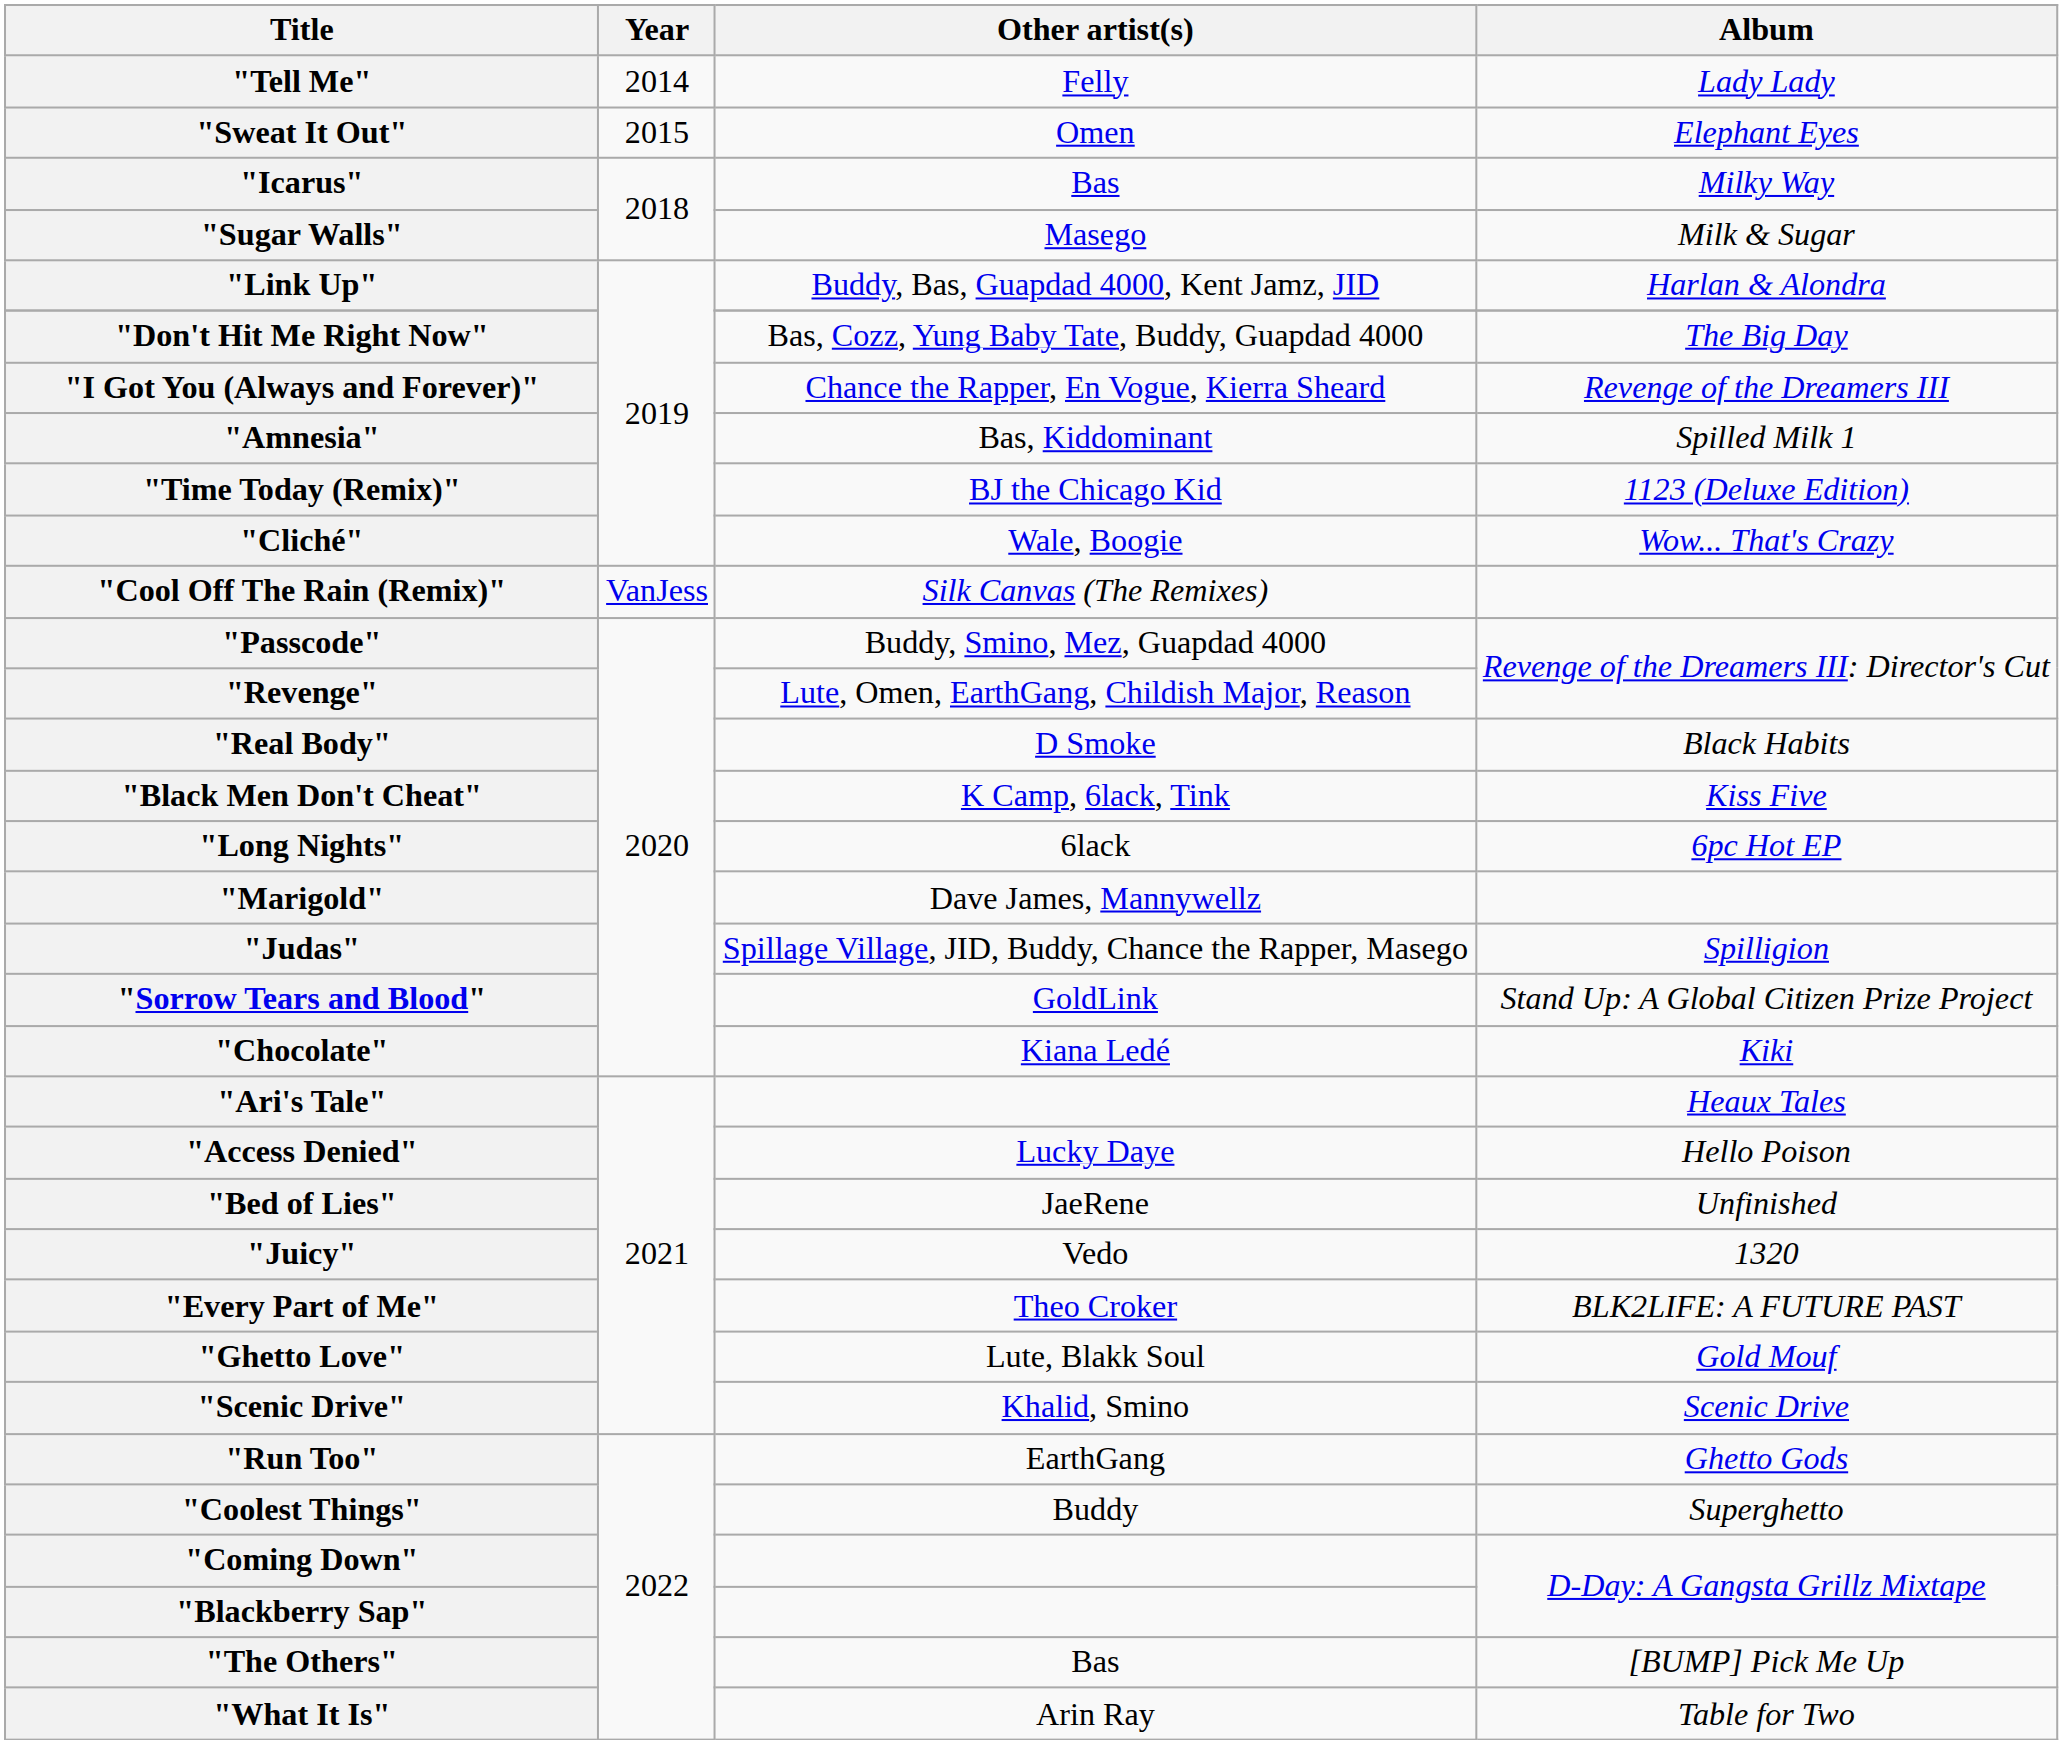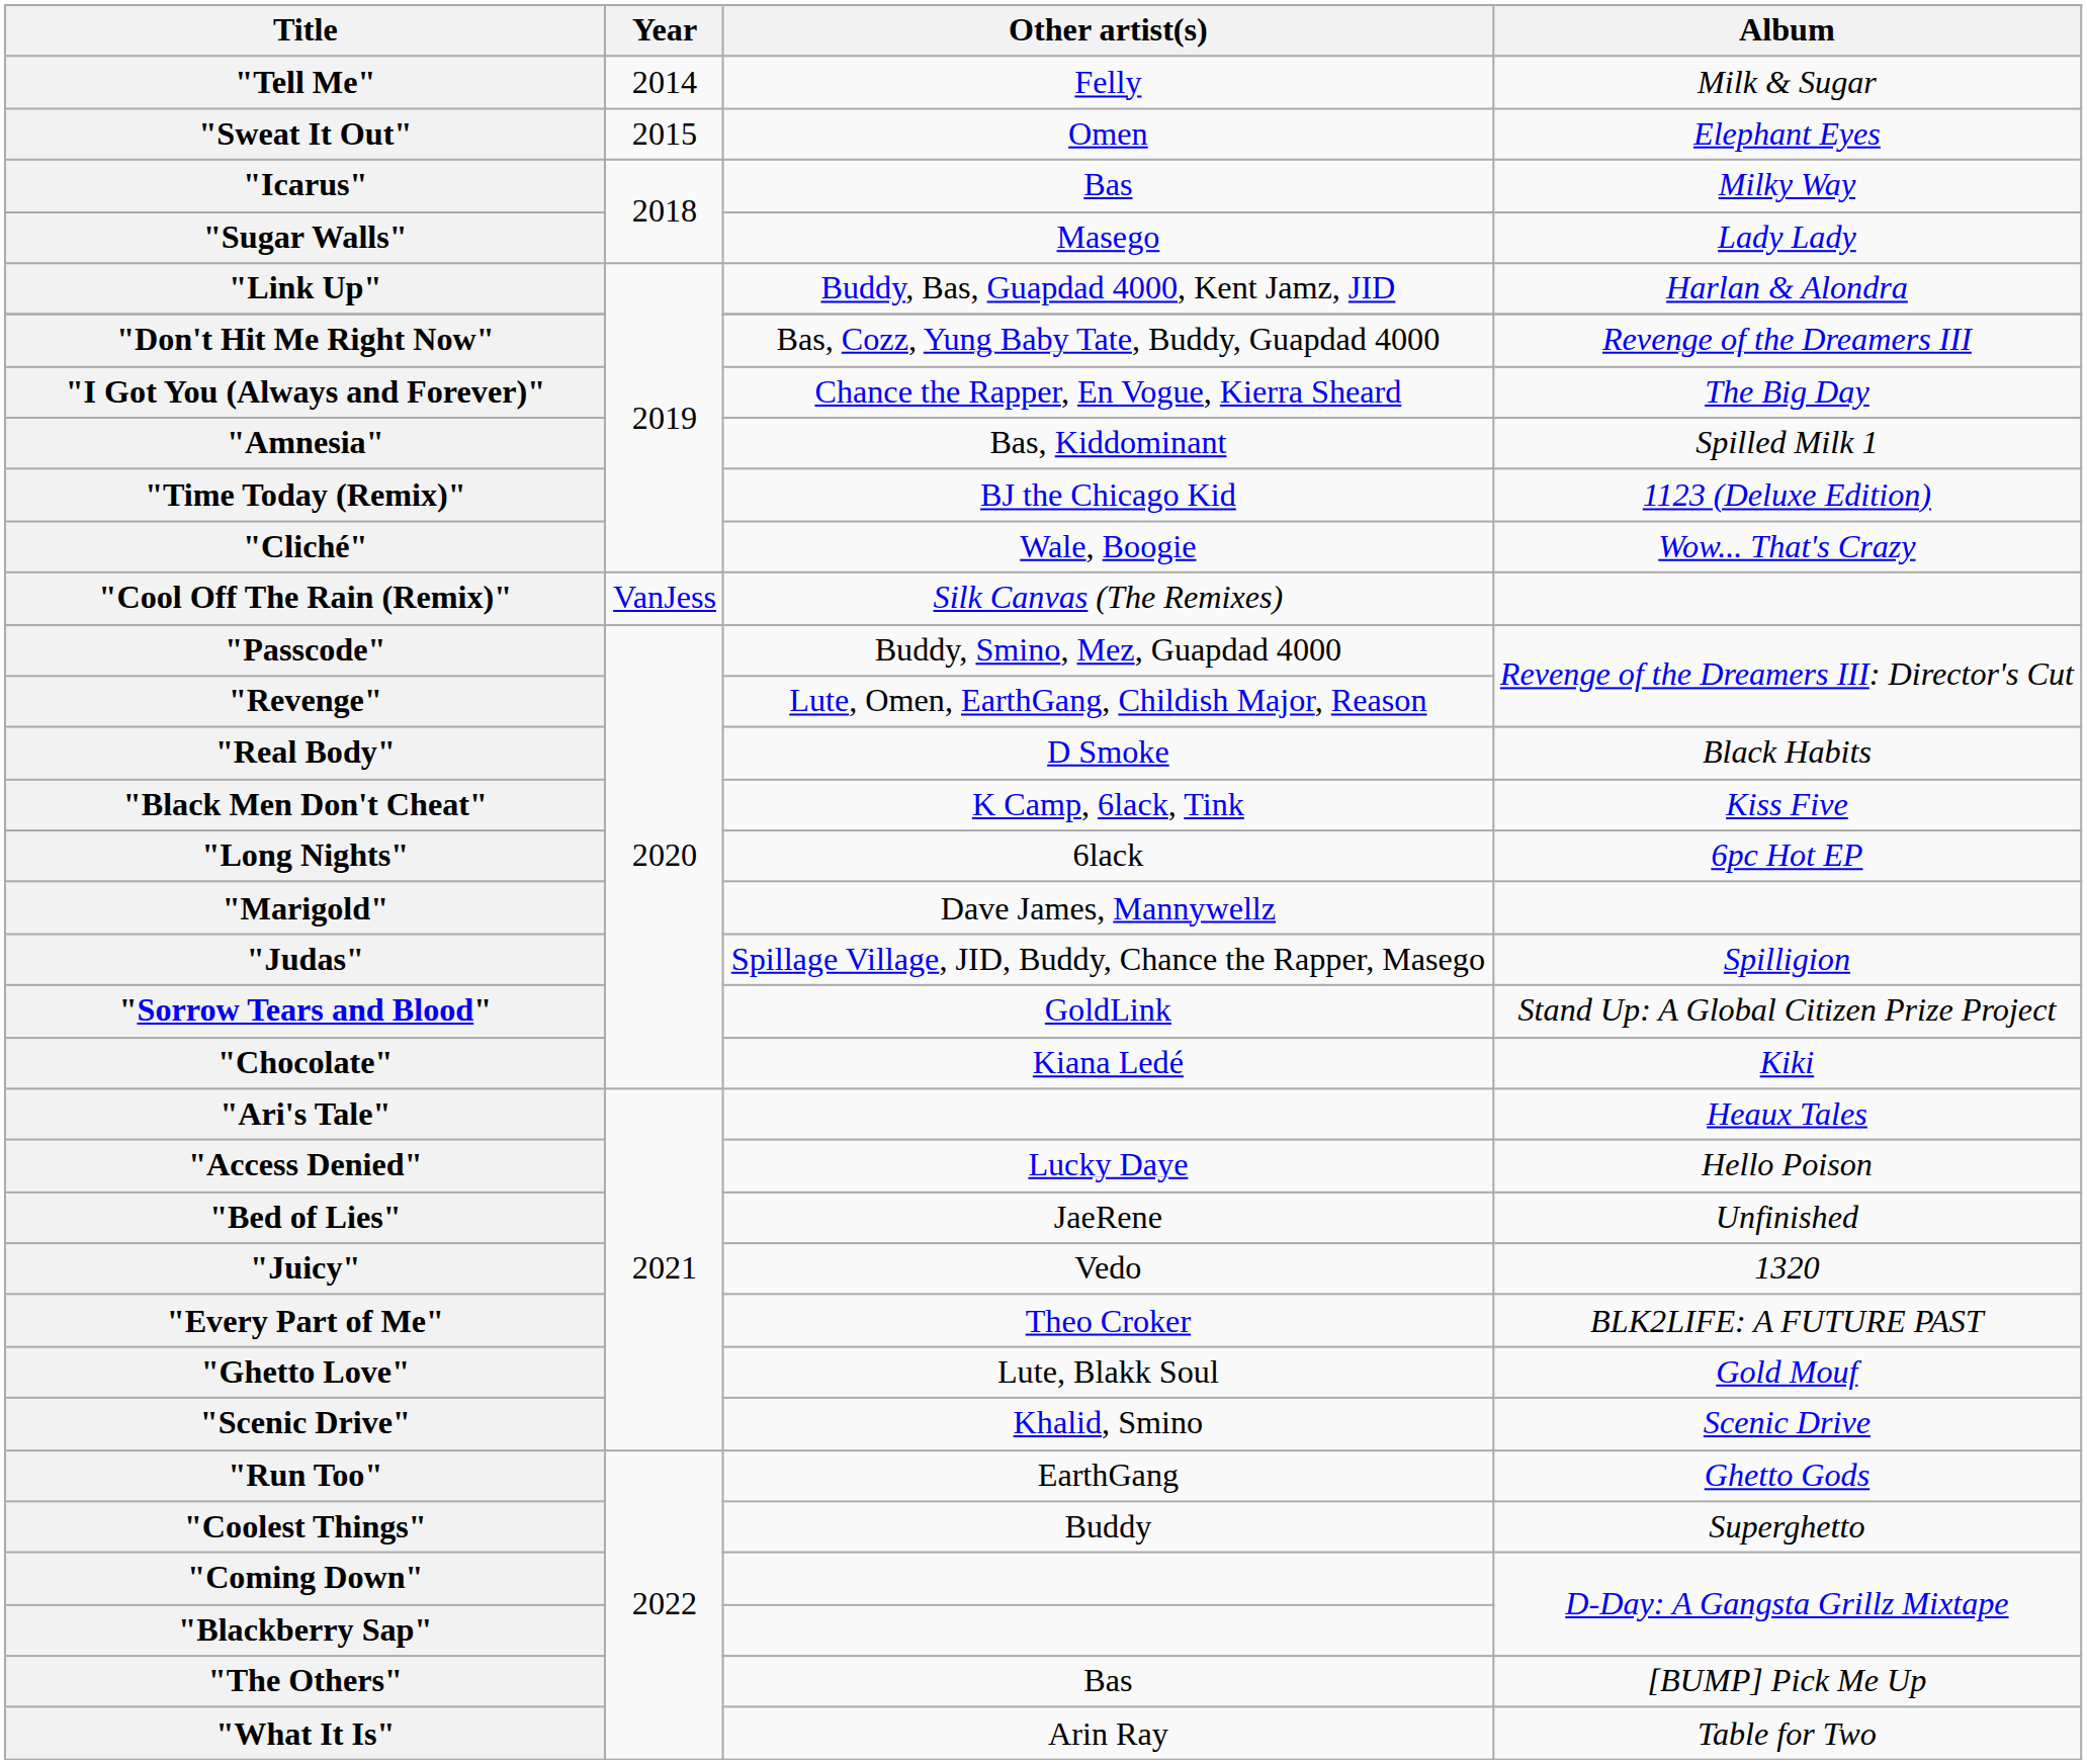 <table class="wikitable plainrowheaders" style="text-align:center;">
 <tr>
 <th scope="col" style="width:18em;">Title</th>
 <th scope="col">Year</th>
 <th scope="col">Other artist(s)</th>
 <th scope="col">Album</th>
 </tr>
 <tr>
 <th scope="row">"Tell Me"</th>
 <td>2014</td>
 <td><a href='#'>Felly</a></td>
-<td><em><a href='#'>Lady Lady</a></em></td>
+<td><em>Milk & Sugar</em></td>
 </tr>
 <tr>
 <th scope="row">"Sweat It Out"</th>
 <td>2015</td>
 <td><a href='#'>Omen</a></td>
 <td><em><a href='#'>Elephant Eyes</a></em></td>
 </tr>
 <tr>
 <th scope="row">"Icarus"</th>
 <td rowspan="2">2018</td>
 <td><a href='#'>Bas</a></td>
 <td><em><a href='#'>Milky Way</a></em></td>
 </tr>
 <tr>
 <th scope="row">"Sugar Walls"</th>
 <td><a href='#'>Masego</a></td>
-<td><em>Milk & Sugar</em></td>
+<td><em><a href='#'>Lady Lady</a></em></td>
 </tr>
 <tr>
 <th scope="row">"Link Up"</th>
 <td rowspan="7">2019</td>
 <td><a href='#'>Buddy</a>, Bas, <a href='#'>Guapdad 4000</a>, Kent Jamz, <a href='#'>JID</a></td>
 <td><em><a href='#'>Harlan & Alondra</a></em></td>
 </tr>
 <tr>
 </tr>
 <tr>
 <th scope="row">"Don't Hit Me Right Now"</th>
 <td>Bas, <a href='#'>Cozz</a>, <a href='#'>Yung Baby Tate</a>, Buddy, Guapdad 4000</td>
-<td><em><a href='#'>The Big Day</a></em></td>
+<td><em><a href='#'>Revenge of the Dreamers III</a></em></td>
 </tr>
 <tr>
 <th scope="row">"I Got You (Always and Forever)"</th>
 <td><a href='#'>Chance the Rapper</a>, <a href='#'>En Vogue</a>, <a href='#'>Kierra Sheard</a></td>
-<td><em><a href='#'>Revenge of the Dreamers III</a></em></td>
+<td><em><a href='#'>The Big Day</a></em></td>
 </tr>
 <tr>
 <th scope="row">"Amnesia"</th>
 <td>Bas, <a href='#'>Kiddominant</a></td>
 <td><em>Spilled Milk 1</em></td>
 </tr>
 <tr>
 <th scope="row">"Time Today (Remix)"</th>
 <td><a href='#'>BJ the Chicago Kid</a></td>
 <td><em><a href='#'>1123 (Deluxe Edition)</a></em></td>
 </tr>
 <tr>
 <th scope="row">"Cliché"</th>
 <td><a href='#'>Wale</a>, <a href='#'>Boogie</a></td>
 <td><em><a href='#'>Wow... That's Crazy</a></em></td>
 </tr>
 <tr>
 <th scope="row">"Cool Off The Rain (Remix)"</th>
 <td><a href='#'>VanJess</a></td>
 <td><em><a href='#'>Silk Canvas</a> (The Remixes)</em></td>
 </tr>
 <tr>
 <th scope="row">"Passcode"</th>
 <td rowspan="9">2020</td>
 <td>Buddy, <a href='#'>Smino</a>, <a href='#'>Mez</a>, Guapdad 4000</td>
 <td rowspan="2"><em><a href='#'>Revenge of the Dreamers III</a>: Director's Cut</em></td>
 </tr>
 <tr>
 <th scope="row">"Revenge"</th>
 <td><a href='#'>Lute</a>, Omen, <a href='#'>EarthGang</a>, <a href='#'>Childish Major</a>, <a href='#'>Reason</a></td>
 </tr>
 <tr>
 <th scope="row">"Real Body"</th>
 <td><a href='#'>D Smoke</a></td>
 <td><em>Black Habits</em></td>
 </tr>
 <tr>
 <th scope="row">"Black Men Don't Cheat"</th>
 <td><a href='#'>K Camp</a>, <a href='#'>6lack</a>, <a href='#'>Tink</a></td>
 <td><em><a href='#'>Kiss Five</a></em></td>
 </tr>
 <tr>
 <th scope="row">"Long Nights"</th>
 <td>6lack</td>
 <td><em><a href='#'>6pc Hot EP</a></em></td>
 </tr>
 <tr>
 <th scope="row">"Marigold"</th>
 <td>Dave James, <a href='#'>Mannywellz</a></td>
 <td></td>
 </tr>
 <tr>
 <th scope="row">"Judas"</th>
 <td><a href='#'>Spillage Village</a>, JID, Buddy, Chance the Rapper, Masego</td>
 <td><em><a href='#'>Spilligion</a></em></td>
 </tr>
 <tr>
 <th scope="row">"<a href='#'>Sorrow Tears and Blood</a>"</th>
 <td><a href='#'>GoldLink</a></td>
 <td><em>Stand Up: A Global Citizen Prize Project</em></td>
 </tr>
 <tr>
 <th scope="row">"Chocolate"</th>
 <td><a href='#'>Kiana Ledé</a></td>
 <td><em><a href='#'>Kiki</a></em></td>
 </tr>
 <tr>
 <th scope="row">"Ari's Tale"</th>
 <td rowspan="7">2021</td>
 <td></td>
 <td><em><a href='#'>Heaux Tales</a></em></td>
 </tr>
 <tr>
 <th scope="row">"Access Denied"</th>
 <td><a href='#'>Lucky Daye</a></td>
 <td><em>Hello Poison</em></td>
 </tr>
 <tr>
 <th scope="row">"Bed of Lies"</th>
 <td>JaeRene</td>
 <td><em>Unfinished</em></td>
 </tr>
 <tr>
 <th scope="row">"Juicy"</th>
 <td>Vedo</td>
 <td><em>1320</em></td>
 </tr>
 <tr>
 <th scope="row">"Every Part of Me"</th>
 <td><a href='#'>Theo Croker</a></td>
 <td><em>BLK2LIFE: A FUTURE PAST</em></td>
 </tr>
 <tr>
 <th scope="row">"Ghetto Love"</th>
 <td>Lute, Blakk Soul</td>
 <td><em><a href='#'>Gold Mouf</a></em></td>
 </tr>
 <tr>
 <th scope="row">"Scenic Drive"</th>
 <td><a href='#'>Khalid</a>, Smino</td>
 <td><em><a href='#'>Scenic Drive</a></em></td>
 </tr>
 <tr>
 <th scope=row>"Run Too"</th>
 <td rowspan="6">2022</td>
 <td>EarthGang</td>
 <td><em><a href='#'>Ghetto Gods</a></em></td>
 </tr>
 <tr>
 <th scope="row">"Coolest Things"</th>
 <td>Buddy</td>
 <td><em>Superghetto</em></td>
 </tr>
 <tr>
 <th scope="row">"Coming Down"</th>
 <td></td>
 <td rowspan="2"><em><a href='#'>D-Day: A Gangsta Grillz Mixtape</a></em></td>
 </tr>
 <tr>
 <th scope="row">"Blackberry Sap"</th>
 <td></td>
 </tr>
 <tr>
 <th scope="row">"The Others"</th>
 <td>Bas</td>
 <td><em>[BUMP] Pick Me Up</em></td>
 </tr>
 <tr>
 <th scope="row">"What It Is"</th>
 <td>Arin Ray</td>
 <td><em>Table for Two</em></td>
 </tr>
 </table>
